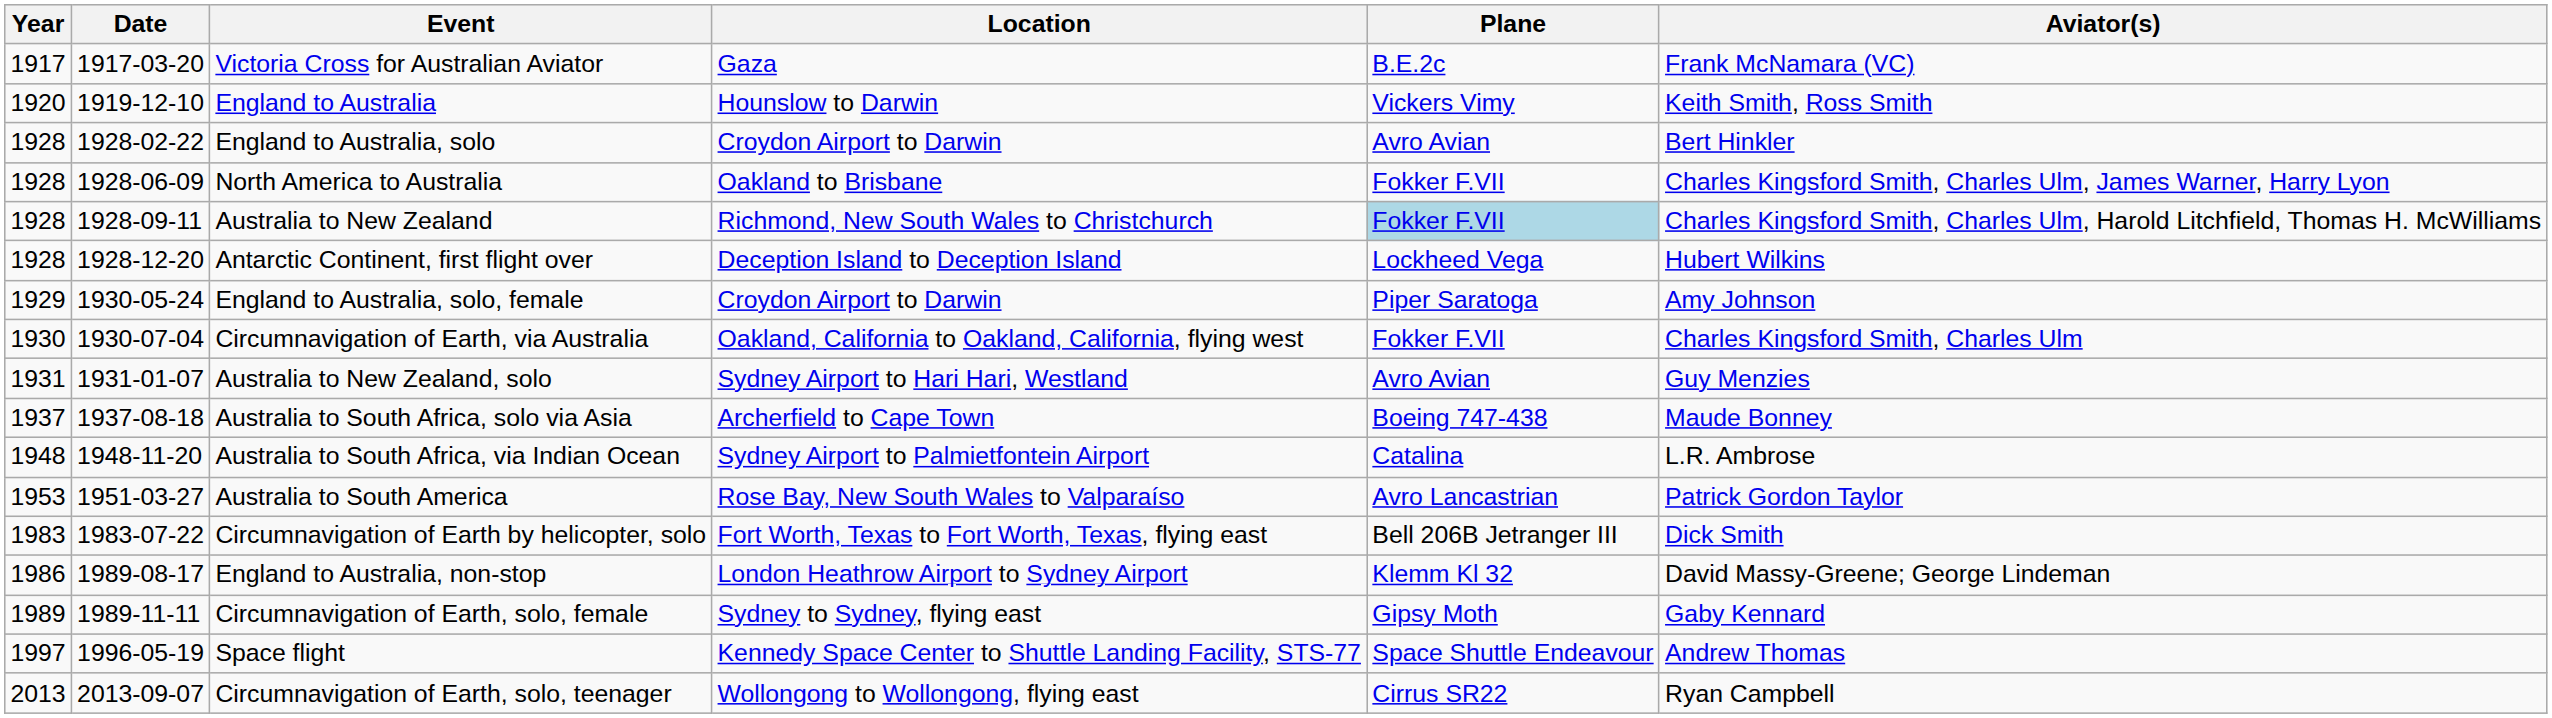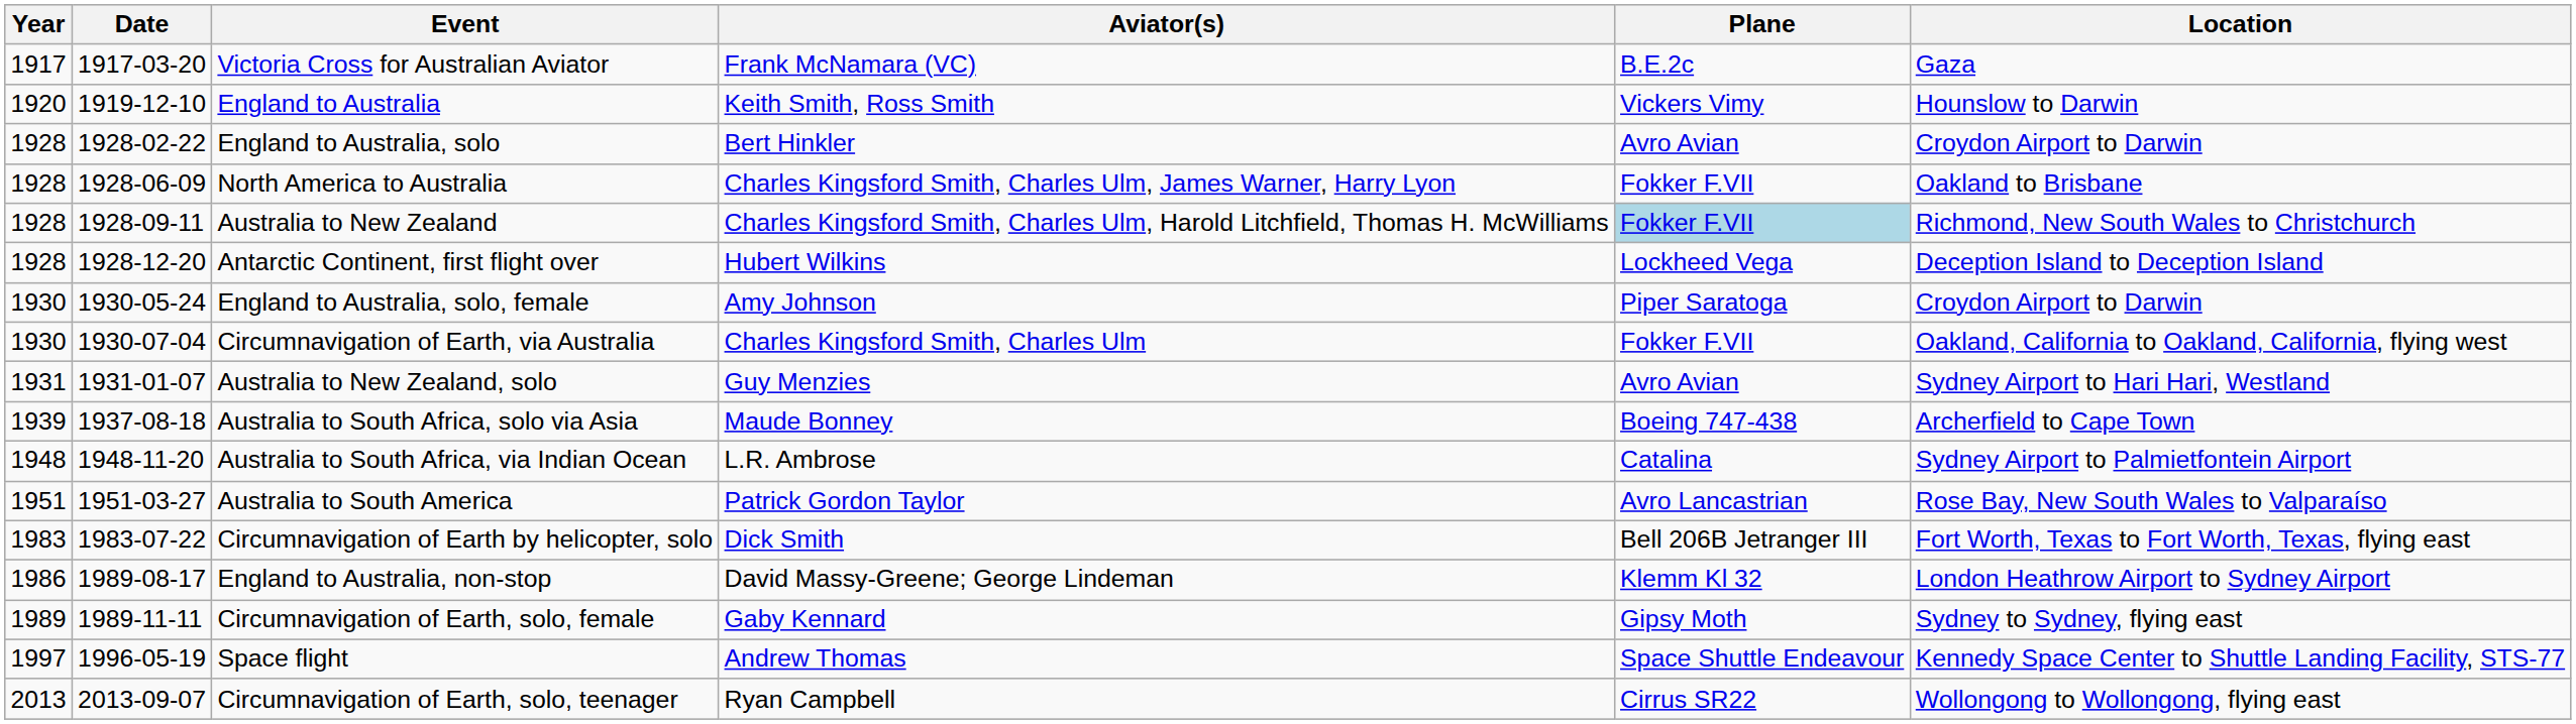 <table class="wikitable sortable">
 <tr>
 <th>Year</th>
 <th>Date</th>
 <th>Event</th>
+<th>Aviator(s)</th>
+<th>Plane</th>
 <th>Location</th>
-<th>Plane</th>
-<th>Aviator(s)</th>
 </tr>
 <tr>
 <td>1917</td>
 <td>1917-03-20</td>
 <td><a href='#'>Victoria Cross</a> for Australian Aviator</td>
+<td><a href='#'>Frank McNamara (VC)</a></td>
+<td><a href='#'>B.E.2c</a></td>
 <td><a href='#'>Gaza</a></td>
-<td><a href='#'>B.E.2c</a></td>
-<td><a href='#'>Frank McNamara (VC)</a></td>
 </tr>
 <tr>
 <td>1920</td>
 <td>1919-12-10</td>
 <td><a href='#'>England to Australia</a></td>
+<td><a href='#'>Keith Smith</a>, <a href='#'>Ross Smith</a></td>
+<td><a href='#'>Vickers Vimy</a></td>
 <td><a href='#'>Hounslow</a> to <a href='#'>Darwin</a></td>
-<td><a href='#'>Vickers Vimy</a></td>
-<td><a href='#'>Keith Smith</a>, <a href='#'>Ross Smith</a></td>
 </tr>
 <tr>
 <td>1928</td>
 <td>1928-02-22</td>
 <td>England to Australia, solo</td>
+<td><a href='#'>Bert Hinkler</a></td>
+<td><a href='#'>Avro Avian</a></td>
 <td><a href='#'>Croydon Airport</a> to <a href='#'>Darwin</a></td>
-<td><a href='#'>Avro Avian</a></td>
-<td><a href='#'>Bert Hinkler</a></td>
 </tr>
 <tr>
 <td>1928</td>
 <td>1928-06-09</td>
 <td>North America to Australia</td>
+<td><a href='#'>Charles Kingsford Smith</a>, <a href='#'>Charles Ulm</a>, <a href='#'>James Warner</a>, <a href='#'>Harry Lyon</a></td>
+<td><a href='#'>Fokker F.VII</a></td>
 <td><a href='#'>Oakland</a> to <a href='#'>Brisbane</a></td>
-<td><a href='#'>Fokker F.VII</a></td>
-<td><a href='#'>Charles Kingsford Smith</a>, <a href='#'>Charles Ulm</a>, <a href='#'>James Warner</a>, <a href='#'>Harry Lyon</a></td>
 </tr>
 <tr>
 <td>1928</td>
 <td>1928-09-11</td>
 <td>Australia to New Zealand</td>
+<td><a href='#'>Charles Kingsford Smith</a>, <a href='#'>Charles Ulm</a>, Harold Litchfield, Thomas H. McWilliams</td>
+<td style="background: lightblue;"><a href='#'>Fokker F.VII</a></td>
 <td><a href='#'>Richmond, New South Wales</a> to <a href='#'>Christchurch</a></td>
-<td style="background: lightblue;"><a href='#'>Fokker F.VII</a></td>
-<td><a href='#'>Charles Kingsford Smith</a>, <a href='#'>Charles Ulm</a>, Harold Litchfield, Thomas H. McWilliams</td>
 </tr>
 <tr>
 <td>1928</td>
 <td>1928-12-20</td>
 <td>Antarctic Continent, first flight over</td>
+<td><a href='#'>Hubert Wilkins</a></td>
+<td><a href='#'>Lockheed Vega</a></td>
 <td><a href='#'>Deception Island</a> to <a href='#'>Deception Island</a></td>
-<td><a href='#'>Lockheed Vega</a></td>
-<td><a href='#'>Hubert Wilkins</a></td>
 </tr>
 <tr>
-<td>1929</td>
+<td>1930</td>
 <td>1930-05-24</td>
 <td>England to Australia, solo, female</td>
+<td><a href='#'>Amy Johnson</a></td>
+<td><a href='#'>Piper Saratoga</a></td>
 <td><a href='#'>Croydon Airport</a> to <a href='#'>Darwin</a></td>
-<td><a href='#'>Piper Saratoga</a></td>
-<td><a href='#'>Amy Johnson</a></td>
 </tr>
 <tr>
 <td>1930</td>
 <td>1930-07-04</td>
 <td>Circumnavigation of Earth, via Australia</td>
+<td><a href='#'>Charles Kingsford Smith</a>, <a href='#'>Charles Ulm</a></td>
+<td><a href='#'>Fokker F.VII</a></td>
 <td><a href='#'>Oakland, California</a> to <a href='#'>Oakland, California</a>, flying west</td>
-<td><a href='#'>Fokker F.VII</a></td>
-<td><a href='#'>Charles Kingsford Smith</a>, <a href='#'>Charles Ulm</a></td>
 </tr>
 <tr>
 <td>1931</td>
 <td>1931-01-07</td>
 <td>Australia to New Zealand, solo</td>
+<td><a href='#'>Guy Menzies</a></td>
+<td><a href='#'>Avro Avian</a></td>
 <td><a href='#'>Sydney Airport</a> to <a href='#'>Hari Hari</a>, <a href='#'>Westland</a></td>
-<td><a href='#'>Avro Avian</a></td>
-<td><a href='#'>Guy Menzies</a></td>
 </tr>
 <tr>
-<td>1937</td>
+<td>1939</td>
 <td>1937-08-18</td>
 <td>Australia to South Africa, solo via Asia</td>
+<td><a href='#'>Maude Bonney</a></td>
+<td><a href='#'>Boeing 747-438</a></td>
 <td><a href='#'>Archerfield</a> to <a href='#'>Cape Town</a></td>
-<td><a href='#'>Boeing 747-438</a></td>
-<td><a href='#'>Maude Bonney</a></td>
 </tr>
 <tr>
 <td>1948</td>
 <td>1948-11-20</td>
 <td>Australia to South Africa, via Indian Ocean</td>
+<td>L.R. Ambrose</td>
+<td><a href='#'>Catalina</a></td>
 <td><a href='#'>Sydney Airport</a> to <a href='#'>Palmietfontein Airport</a></td>
-<td><a href='#'>Catalina</a></td>
-<td>L.R. Ambrose</td>
 </tr>
 <tr>
-<td>1953</td>
+<td>1951</td>
 <td>1951-03-27</td>
 <td>Australia to South America</td>
+<td><a href='#'>Patrick Gordon Taylor</a></td>
+<td><a href='#'>Avro Lancastrian</a></td>
 <td><a href='#'>Rose Bay, New South Wales</a> to <a href='#'>Valparaíso</a></td>
-<td><a href='#'>Avro Lancastrian</a></td>
-<td><a href='#'>Patrick Gordon Taylor</a></td>
 </tr>
 <tr>
 <td>1983</td>
 <td>1983-07-22</td>
 <td>Circumnavigation of Earth by helicopter, solo</td>
+<td><a href='#'>Dick Smith</a></td>
+<td>Bell 206B Jetranger III</td>
 <td><a href='#'>Fort Worth, Texas</a> to <a href='#'>Fort Worth, Texas</a>, flying east</td>
-<td>Bell 206B Jetranger III</td>
-<td><a href='#'>Dick Smith</a></td>
 </tr>
 <tr>
 <td>1986</td>
 <td>1989-08-17</td>
 <td>England to Australia, non-stop</td>
+<td>David Massy-Greene; George Lindeman</td>
+<td><a href='#'>Klemm Kl 32</a></td>
 <td><a href='#'>London Heathrow Airport</a> to <a href='#'>Sydney Airport</a></td>
-<td><a href='#'>Klemm Kl 32</a></td>
-<td>David Massy-Greene; George Lindeman</td>
 </tr>
 <tr>
 <td>1989</td>
 <td>1989-11-11</td>
 <td>Circumnavigation of Earth, solo, female</td>
+<td><a href='#'>Gaby Kennard</a></td>
+<td><a href='#'>Gipsy Moth</a></td>
 <td><a href='#'>Sydney</a> to <a href='#'>Sydney</a>, flying east</td>
-<td><a href='#'>Gipsy Moth</a></td>
-<td><a href='#'>Gaby Kennard</a></td>
 </tr>
 <tr>
 <td>1997</td>
 <td>1996-05-19</td>
 <td>Space flight</td>
+<td><a href='#'>Andrew Thomas</a></td>
+<td><a href='#'>Space Shuttle Endeavour</a></td>
 <td><a href='#'>Kennedy Space Center</a> to <a href='#'>Shuttle Landing Facility</a>, <a href='#'>STS-77</a></td>
-<td><a href='#'>Space Shuttle Endeavour</a></td>
-<td><a href='#'>Andrew Thomas</a></td>
 </tr>
 <tr>
 <td>2013</td>
 <td>2013-09-07</td>
 <td>Circumnavigation of Earth, solo, teenager</td>
+<td>Ryan Campbell</td>
+<td><a href='#'>Cirrus SR22</a></td>
 <td><a href='#'>Wollongong</a> to <a href='#'>Wollongong</a>, flying east</td>
-<td><a href='#'>Cirrus SR22</a></td>
-<td>Ryan Campbell</td>
 </tr>
 </table>
